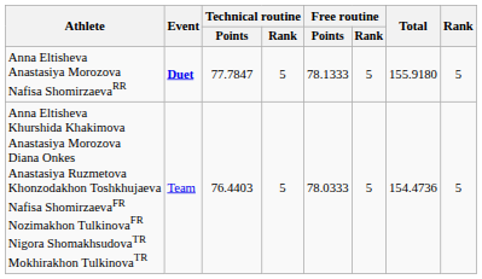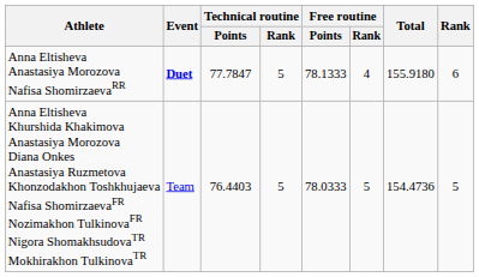 <table class=wikitable style=font-size:90%;text-align:center>
 <tr>
 <th rowspan="2">Athlete</th>
 <th rowspan="2">Event</th>
 <th colspan="2">Technical routine</th>
 <th colspan="2">Free routine</th>
 <th rowspan="2">Total</th>
 <th rowspan="2">Rank</th>
 </tr>
 <tr style="font-size:95%">
 <th>Points</th>
 <th>Rank</th>
 <th>Points</th>
 <th>Rank</th>
 </tr>
 <tr>
 <td align=left>Anna Eltisheva<br>Anastasiya Morozova<br>Nafisa Shomirzaeva<sup>RR</sup></td>
 <td align=left><strong><a href='#'>Duet</a></strong></td>
 <td>77.7847</td>
 <td>5</td>
 <td>78.1333</td>
-<td>5</td>
+<td>4</td>
 <td>155.9180</td>
-<td>5</td>
+<td>6</td>
 </tr>
 <tr>
 <td align=left>Anna Eltisheva<br>Khurshida Khakimova<br>Anastasiya Morozova<br>Diana Onkes<br>Anastasiya Ruzmetova<br>Khonzodakhon Toshkhujaeva<br>Nafisa Shomirzaeva<sup>FR</sup><br>Nozimakhon Tulkinova<sup>FR</sup><br>Nigora Shomakhsudova<sup>TR</sup><br>Mokhirakhon Tulkinova<sup>TR</sup></td>
 <td align=left><a href='#'>Team</a></td>
 <td>76.4403</td>
 <td>5</td>
 <td>78.0333</td>
 <td>5</td>
 <td>154.4736</td>
 <td>5</td>
 </tr>
 </table>
